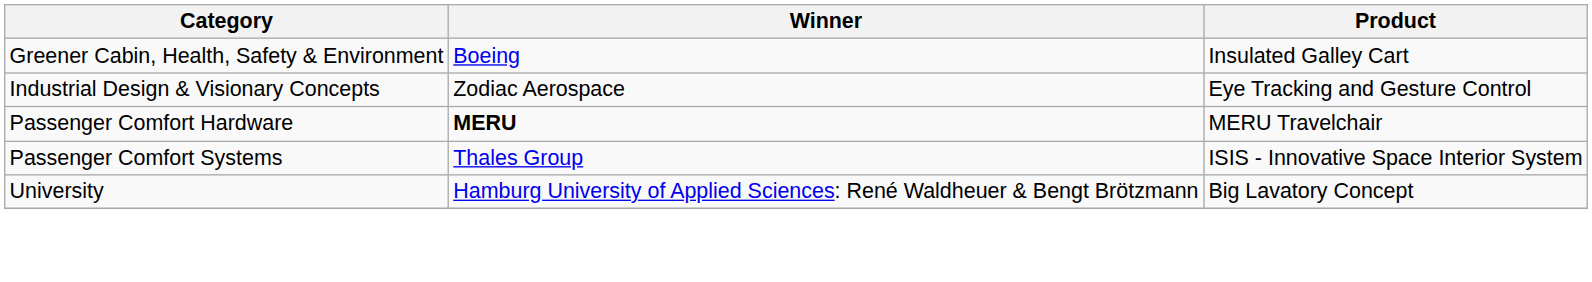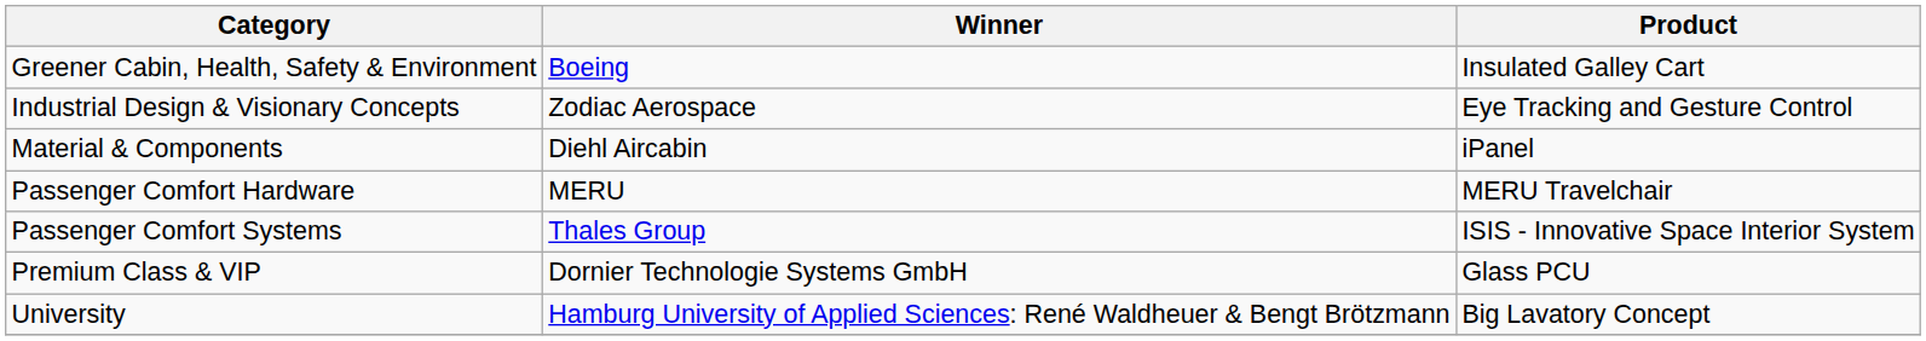 <table class="wikitable">
 <tr>
 <th>Category</th>
 <th>Winner</th>
 <th>Product</th>
 </tr>
 <tr>
 <td>Greener Cabin, Health, Safety & Environment</td>
 <td><a href='#'>Boeing</a></td>
 <td>Insulated Galley Cart</td>
 </tr>
 <tr>
 <td>Industrial Design & Visionary Concepts</td>
 <td>Zodiac Aerospace</td>
 <td>Eye Tracking and Gesture Control</td>
 </tr>
 <tr>
+<td>Material & Components</td>
+<td>Diehl Aircabin</td>
+<td>iPanel</td>
+</tr>
+<tr>
 <td>Passenger Comfort Hardware</td>
-<td><strong>MERU</strong></td>
+<td>MERU</td>
 <td>MERU Travelchair</td>
 </tr>
 <tr>
 <td>Passenger Comfort Systems</td>
 <td><a href='#'>Thales Group</a></td>
 <td>ISIS - Innovative Space Interior System</td>
+</tr>
+<tr>
+<td>Premium Class & VIP</td>
+<td>Dornier Technologie Systems GmbH</td>
+<td>Glass PCU</td>
 </tr>
 <tr>
 <td>University</td>
 <td><a href='#'>Hamburg University of Applied Sciences</a>: René Waldheuer & Bengt Brötzmann</td>
 <td>Big Lavatory Concept</td>
 </tr>
 <tr>
 </tr>
 </table>
